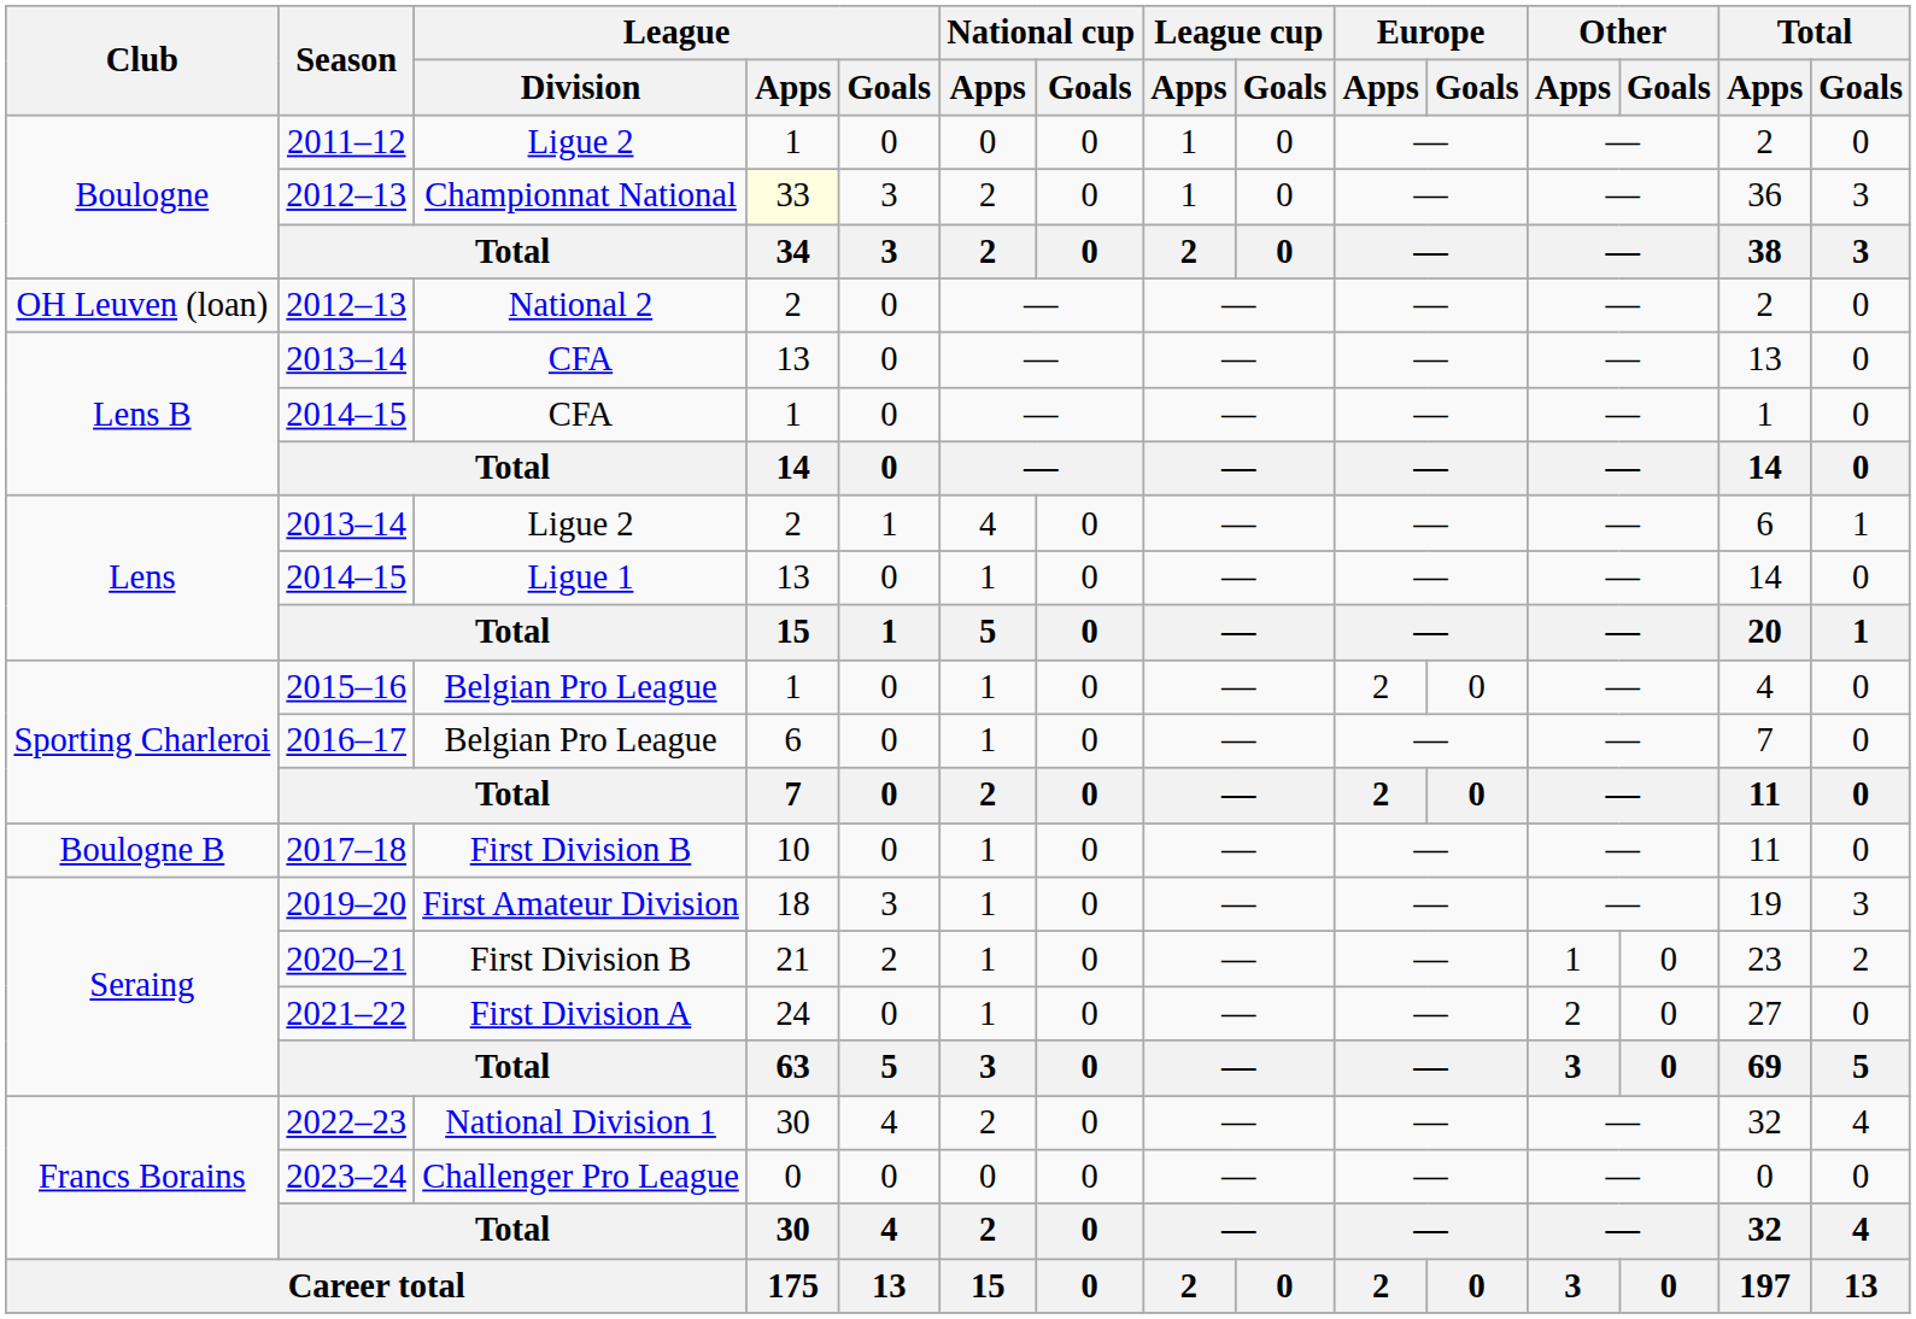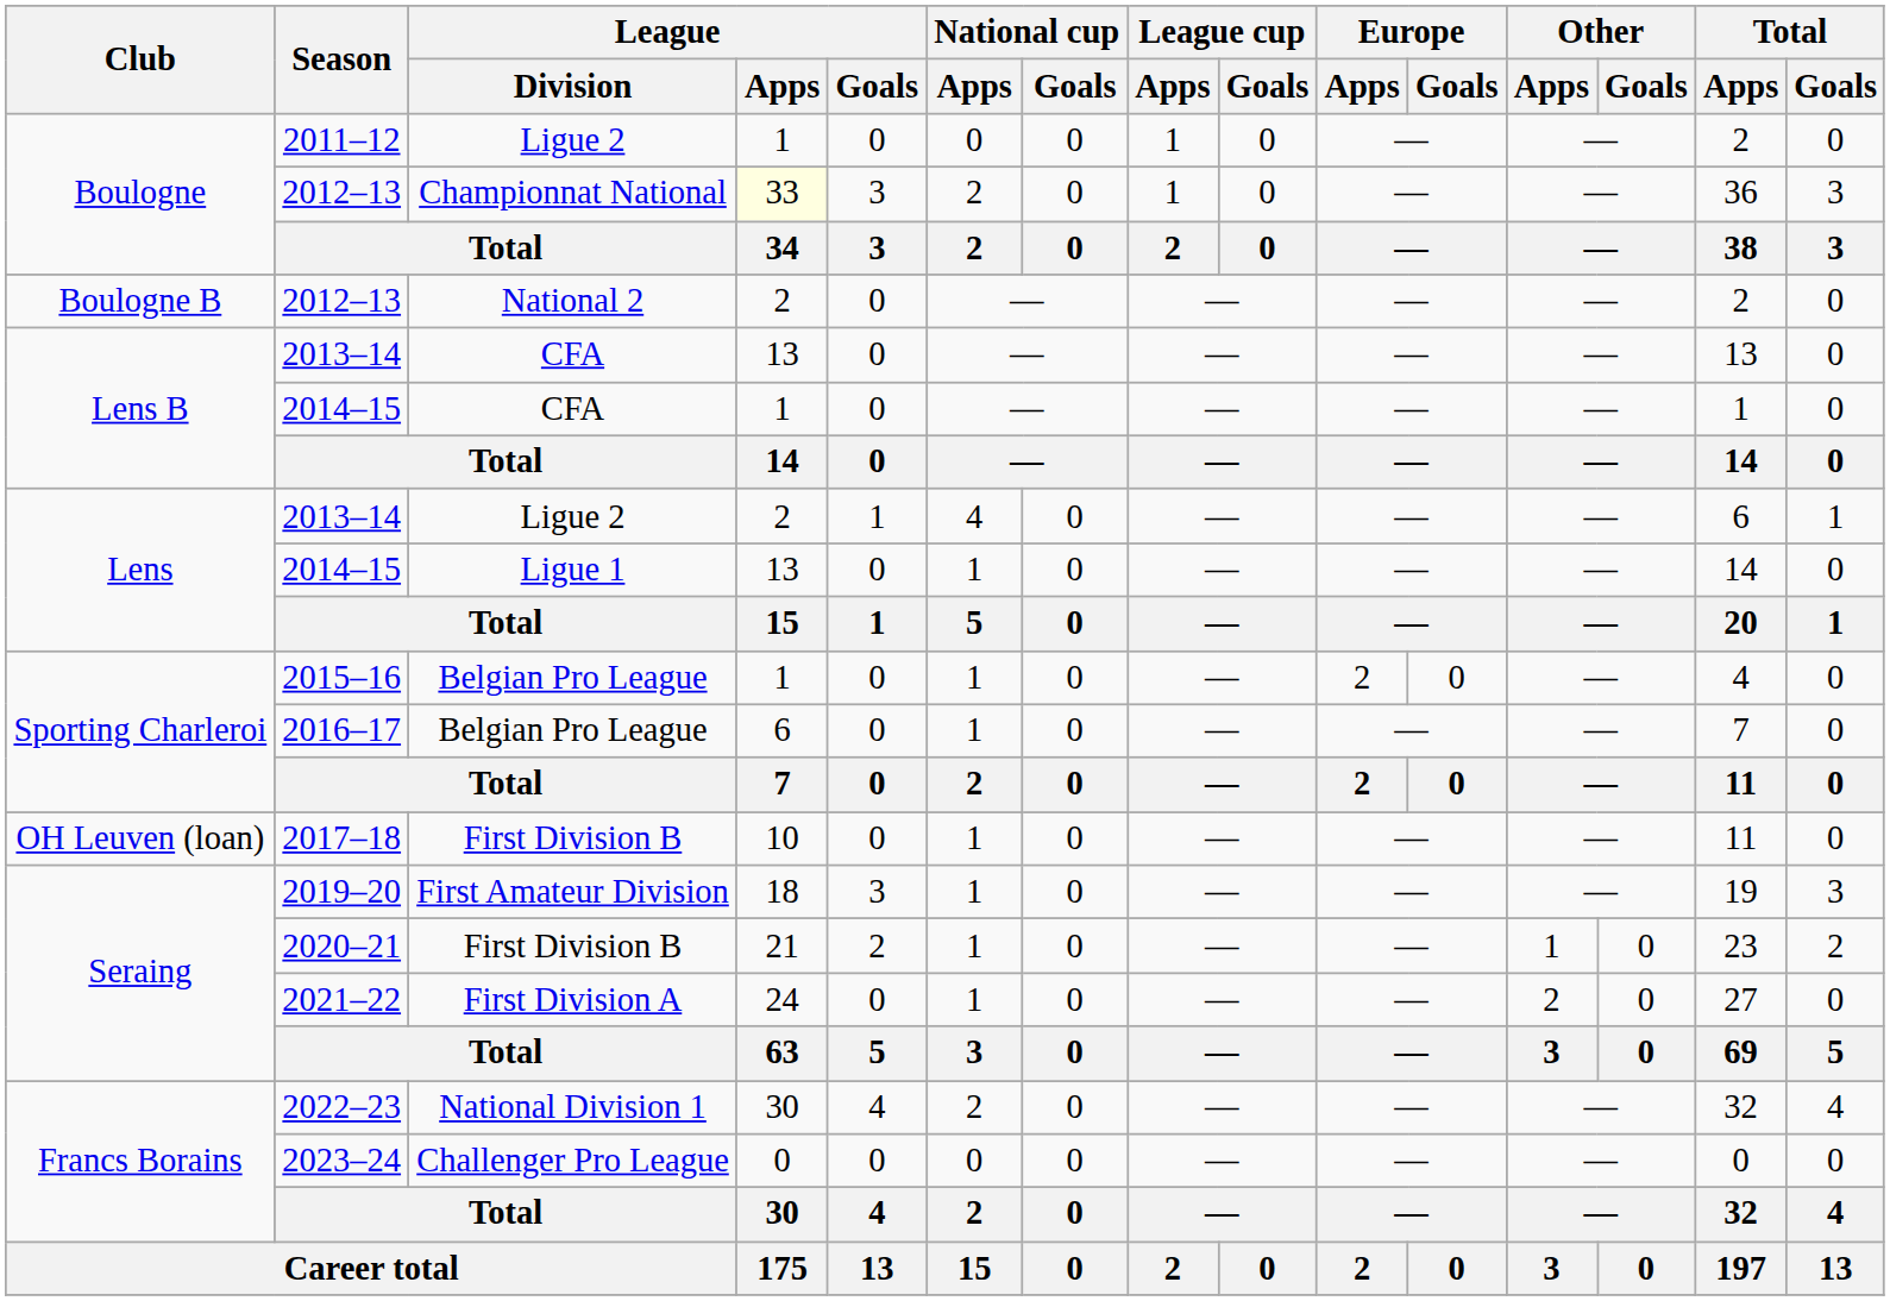 <table class="wikitable" style="text-align:center">
 <tr>
 <th rowspan="2">Club</th>
 <th rowspan="2">Season</th>
 <th colspan="3">League</th>
 <th colspan=2>National cup</th>
 <th colspan=2>League cup</th>
 <th colspan="2">Europe</th>
 <th colspan="2">Other</th>
 <th colspan="2">Total</th>
 </tr>
 <tr>
 <th>Division</th>
 <th>Apps</th>
 <th>Goals</th>
 <th>Apps</th>
 <th>Goals</th>
 <th>Apps</th>
 <th>Goals</th>
 <th>Apps</th>
 <th>Goals</th>
 <th>Apps</th>
 <th>Goals</th>
 <th>Apps</th>
 <th>Goals</th>
 </tr>
 <tr>
 <td rowspan="3"><a href='#'>Boulogne</a></td>
 <td><a href='#'>2011–12</a></td>
 <td><a href='#'>Ligue 2</a></td>
 <td>1</td>
 <td>0</td>
 <td>0</td>
 <td>0</td>
 <td>1</td>
 <td>0</td>
 <td colspan="2">—</td>
 <td colspan="2">—</td>
 <td>2</td>
 <td>0</td>
 </tr>
 <tr>
 <td><a href='#'>2012–13</a></td>
 <td><a href='#'>Championnat National</a></td>
 <td style="background: lightyellow;">33</td>
 <td>3</td>
 <td>2</td>
 <td>0</td>
 <td>1</td>
 <td>0</td>
 <td colspan="2">—</td>
 <td colspan="2">—</td>
 <td>36</td>
 <td>3</td>
 </tr>
 <tr>
 <th colspan="2">Total</th>
 <th>34</th>
 <th>3</th>
 <th>2</th>
 <th>0</th>
 <th>2</th>
 <th>0</th>
 <th colspan="2">—</th>
 <th colspan="2">—</th>
 <th>38</th>
 <th>3</th>
 </tr>
 <tr>
-<td><a href='#'>OH Leuven</a> (loan)</td>
+<td><a href='#'>Boulogne B</a></td>
 <td><a href='#'>2012–13</a></td>
 <td><a href='#'>National 2</a></td>
 <td>2</td>
 <td>0</td>
 <td colspan="2">—</td>
 <td colspan="2">—</td>
 <td colspan="2">—</td>
 <td colspan="2">—</td>
 <td>2</td>
 <td>0</td>
 </tr>
 <tr>
 <td rowspan="3"><a href='#'>Lens B</a></td>
 <td><a href='#'>2013–14</a></td>
 <td><a href='#'>CFA</a></td>
 <td>13</td>
 <td>0</td>
 <td colspan="2">—</td>
 <td colspan="2">—</td>
 <td colspan="2">—</td>
 <td colspan="2">—</td>
 <td>13</td>
 <td>0</td>
 </tr>
 <tr>
 <td><a href='#'>2014–15</a></td>
 <td>CFA</td>
 <td>1</td>
 <td>0</td>
 <td colspan="2">—</td>
 <td colspan="2">—</td>
 <td colspan="2">—</td>
 <td colspan="2">—</td>
 <td>1</td>
 <td>0</td>
 </tr>
 <tr>
 <th colspan="2">Total</th>
 <th>14</th>
 <th>0</th>
 <th colspan="2">—</th>
 <th colspan="2">—</th>
 <th colspan="2">—</th>
 <th colspan="2">—</th>
 <th>14</th>
 <th>0</th>
 </tr>
 <tr>
 <td rowspan="3"><a href='#'>Lens</a></td>
 <td><a href='#'>2013–14</a></td>
 <td>Ligue 2</td>
 <td>2</td>
 <td>1</td>
 <td>4</td>
 <td>0</td>
 <td colspan="2">—</td>
 <td colspan="2">—</td>
 <td colspan="2">—</td>
 <td>6</td>
 <td>1</td>
 </tr>
 <tr>
 <td><a href='#'>2014–15</a></td>
 <td><a href='#'>Ligue 1</a></td>
 <td>13</td>
 <td>0</td>
 <td>1</td>
 <td>0</td>
 <td colspan="2">—</td>
 <td colspan="2">—</td>
 <td colspan="2">—</td>
 <td>14</td>
 <td>0</td>
 </tr>
 <tr>
 <th colspan="2">Total</th>
 <th>15</th>
 <th>1</th>
 <th>5</th>
 <th>0</th>
 <th colspan="2">—</th>
 <th colspan="2">—</th>
 <th colspan="2">—</th>
 <th>20</th>
 <th>1</th>
 </tr>
 <tr>
 <td rowspan="3"><a href='#'>Sporting Charleroi</a></td>
 <td><a href='#'>2015–16</a></td>
 <td><a href='#'>Belgian Pro League</a></td>
 <td>1</td>
 <td>0</td>
 <td>1</td>
 <td>0</td>
 <td colspan="2">—</td>
 <td>2</td>
 <td>0</td>
 <td colspan="2">—</td>
 <td>4</td>
 <td>0</td>
 </tr>
 <tr>
 <td><a href='#'>2016–17</a></td>
 <td>Belgian Pro League</td>
 <td>6</td>
 <td>0</td>
 <td>1</td>
 <td>0</td>
 <td colspan="2">—</td>
 <td colspan="2">—</td>
 <td colspan="2">—</td>
 <td>7</td>
 <td>0</td>
 </tr>
 <tr>
 <th colspan="2">Total</th>
 <th>7</th>
 <th>0</th>
 <th>2</th>
 <th>0</th>
 <th colspan="2">—</th>
 <th>2</th>
 <th>0</th>
 <th colspan="2">—</th>
 <th>11</th>
 <th>0</th>
 </tr>
 <tr>
-<td><a href='#'>Boulogne B</a></td>
+<td><a href='#'>OH Leuven</a> (loan)</td>
 <td><a href='#'>2017–18</a></td>
 <td><a href='#'>First Division B</a></td>
 <td>10</td>
 <td>0</td>
 <td>1</td>
 <td>0</td>
 <td colspan="2">—</td>
 <td colspan="2">—</td>
 <td colspan="2">—</td>
 <td>11</td>
 <td>0</td>
 </tr>
 <tr>
 <td rowspan="4"><a href='#'>Seraing</a></td>
 <td><a href='#'>2019–20</a></td>
 <td><a href='#'>First Amateur Division</a></td>
 <td>18</td>
 <td>3</td>
 <td>1</td>
 <td>0</td>
 <td colspan="2">—</td>
 <td colspan="2">—</td>
 <td colspan="2">—</td>
 <td>19</td>
 <td>3</td>
 </tr>
 <tr>
 <td><a href='#'>2020–21</a></td>
 <td>First Division B</td>
 <td>21</td>
 <td>2</td>
 <td>1</td>
 <td>0</td>
 <td colspan="2">—</td>
 <td colspan="2">—</td>
 <td>1</td>
 <td>0</td>
 <td>23</td>
 <td>2</td>
 </tr>
 <tr>
 <td><a href='#'>2021–22</a></td>
 <td><a href='#'>First Division A</a></td>
 <td>24</td>
 <td>0</td>
 <td>1</td>
 <td>0</td>
 <td colspan="2">—</td>
 <td colspan="2">—</td>
 <td>2</td>
 <td>0</td>
 <td>27</td>
 <td>0</td>
 </tr>
 <tr>
 <th colspan="2">Total</th>
 <th>63</th>
 <th>5</th>
 <th>3</th>
 <th>0</th>
 <th colspan="2">—</th>
 <th colspan="2">—</th>
 <th>3</th>
 <th>0</th>
 <th>69</th>
 <th>5</th>
 </tr>
 <tr>
 <td rowspan="3"><a href='#'>Francs Borains</a></td>
 <td><a href='#'>2022–23</a></td>
 <td><a href='#'>National Division 1</a></td>
 <td>30</td>
 <td>4</td>
 <td>2</td>
 <td>0</td>
 <td colspan="2">—</td>
 <td colspan="2">—</td>
 <td colspan="2">—</td>
 <td>32</td>
 <td>4</td>
 </tr>
 <tr>
 <td><a href='#'>2023–24</a></td>
 <td><a href='#'>Challenger Pro League</a></td>
 <td>0</td>
 <td>0</td>
 <td>0</td>
 <td>0</td>
 <td colspan="2">—</td>
 <td colspan="2">—</td>
 <td colspan="2">—</td>
 <td>0</td>
 <td>0</td>
 </tr>
 <tr>
 <th colspan="2">Total</th>
 <th>30</th>
 <th>4</th>
 <th>2</th>
 <th>0</th>
 <th colspan="2">—</th>
 <th colspan="2">—</th>
 <th colspan="2">—</th>
 <th>32</th>
 <th>4</th>
 </tr>
 <tr>
 <th colspan="3">Career total</th>
 <th>175</th>
 <th>13</th>
 <th>15</th>
 <th>0</th>
 <th>2</th>
 <th>0</th>
 <th>2</th>
 <th>0</th>
 <th>3</th>
 <th>0</th>
 <th>197</th>
 <th>13</th>
 </tr>
 </table>
